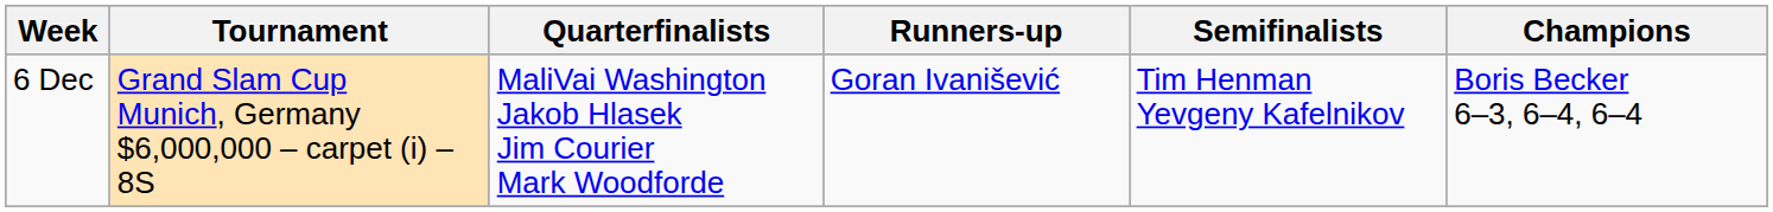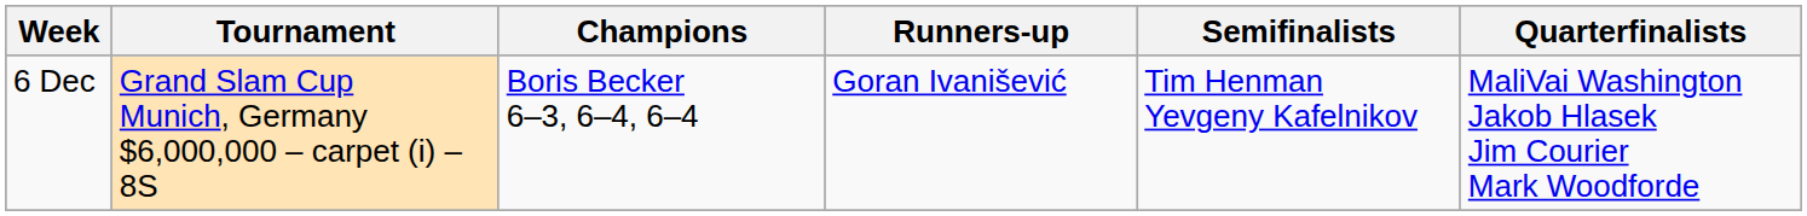 <table class=wikitable style=font-size:95%>
 <tr>
 <th style="width:48px;">Week</th>
 <th style="width:248px;">Tournament</th>
-<th style="width:190px;">Quarterfinalists</th>
+<th style="width:200px;">Champions</th>
 <th style="width:200px;">Runners-up</th>
 <th style="width:190px;">Semifinalists</th>
-<th style="width:200px;">Champions</th>
+<th style="width:190px;">Quarterfinalists</th>
 </tr>
 <tr valign=top>
 <td>6 Dec</td>
 <td bgcolor=moccasin><a href='#'>Grand Slam Cup</a><br> <a href='#'>Munich</a>, Germany <br>$6,000,000 – carpet (i) – 8S</td>
-<td> <a href='#'>MaliVai Washington</a><br> <a href='#'>Jakob Hlasek</a><br> <a href='#'>Jim Courier</a><br> <a href='#'>Mark Woodforde</a></td>
+<td> <a href='#'>Boris Becker</a><br> 6–3, 6–4, 6–4</td>
 <td> <a href='#'>Goran Ivanišević</a></td>
 <td> <a href='#'>Tim Henman</a><br> <a href='#'>Yevgeny Kafelnikov</a></td>
-<td> <a href='#'>Boris Becker</a><br> 6–3, 6–4, 6–4</td>
+<td> <a href='#'>MaliVai Washington</a><br> <a href='#'>Jakob Hlasek</a><br> <a href='#'>Jim Courier</a><br> <a href='#'>Mark Woodforde</a></td>
 </tr>
 </table>
